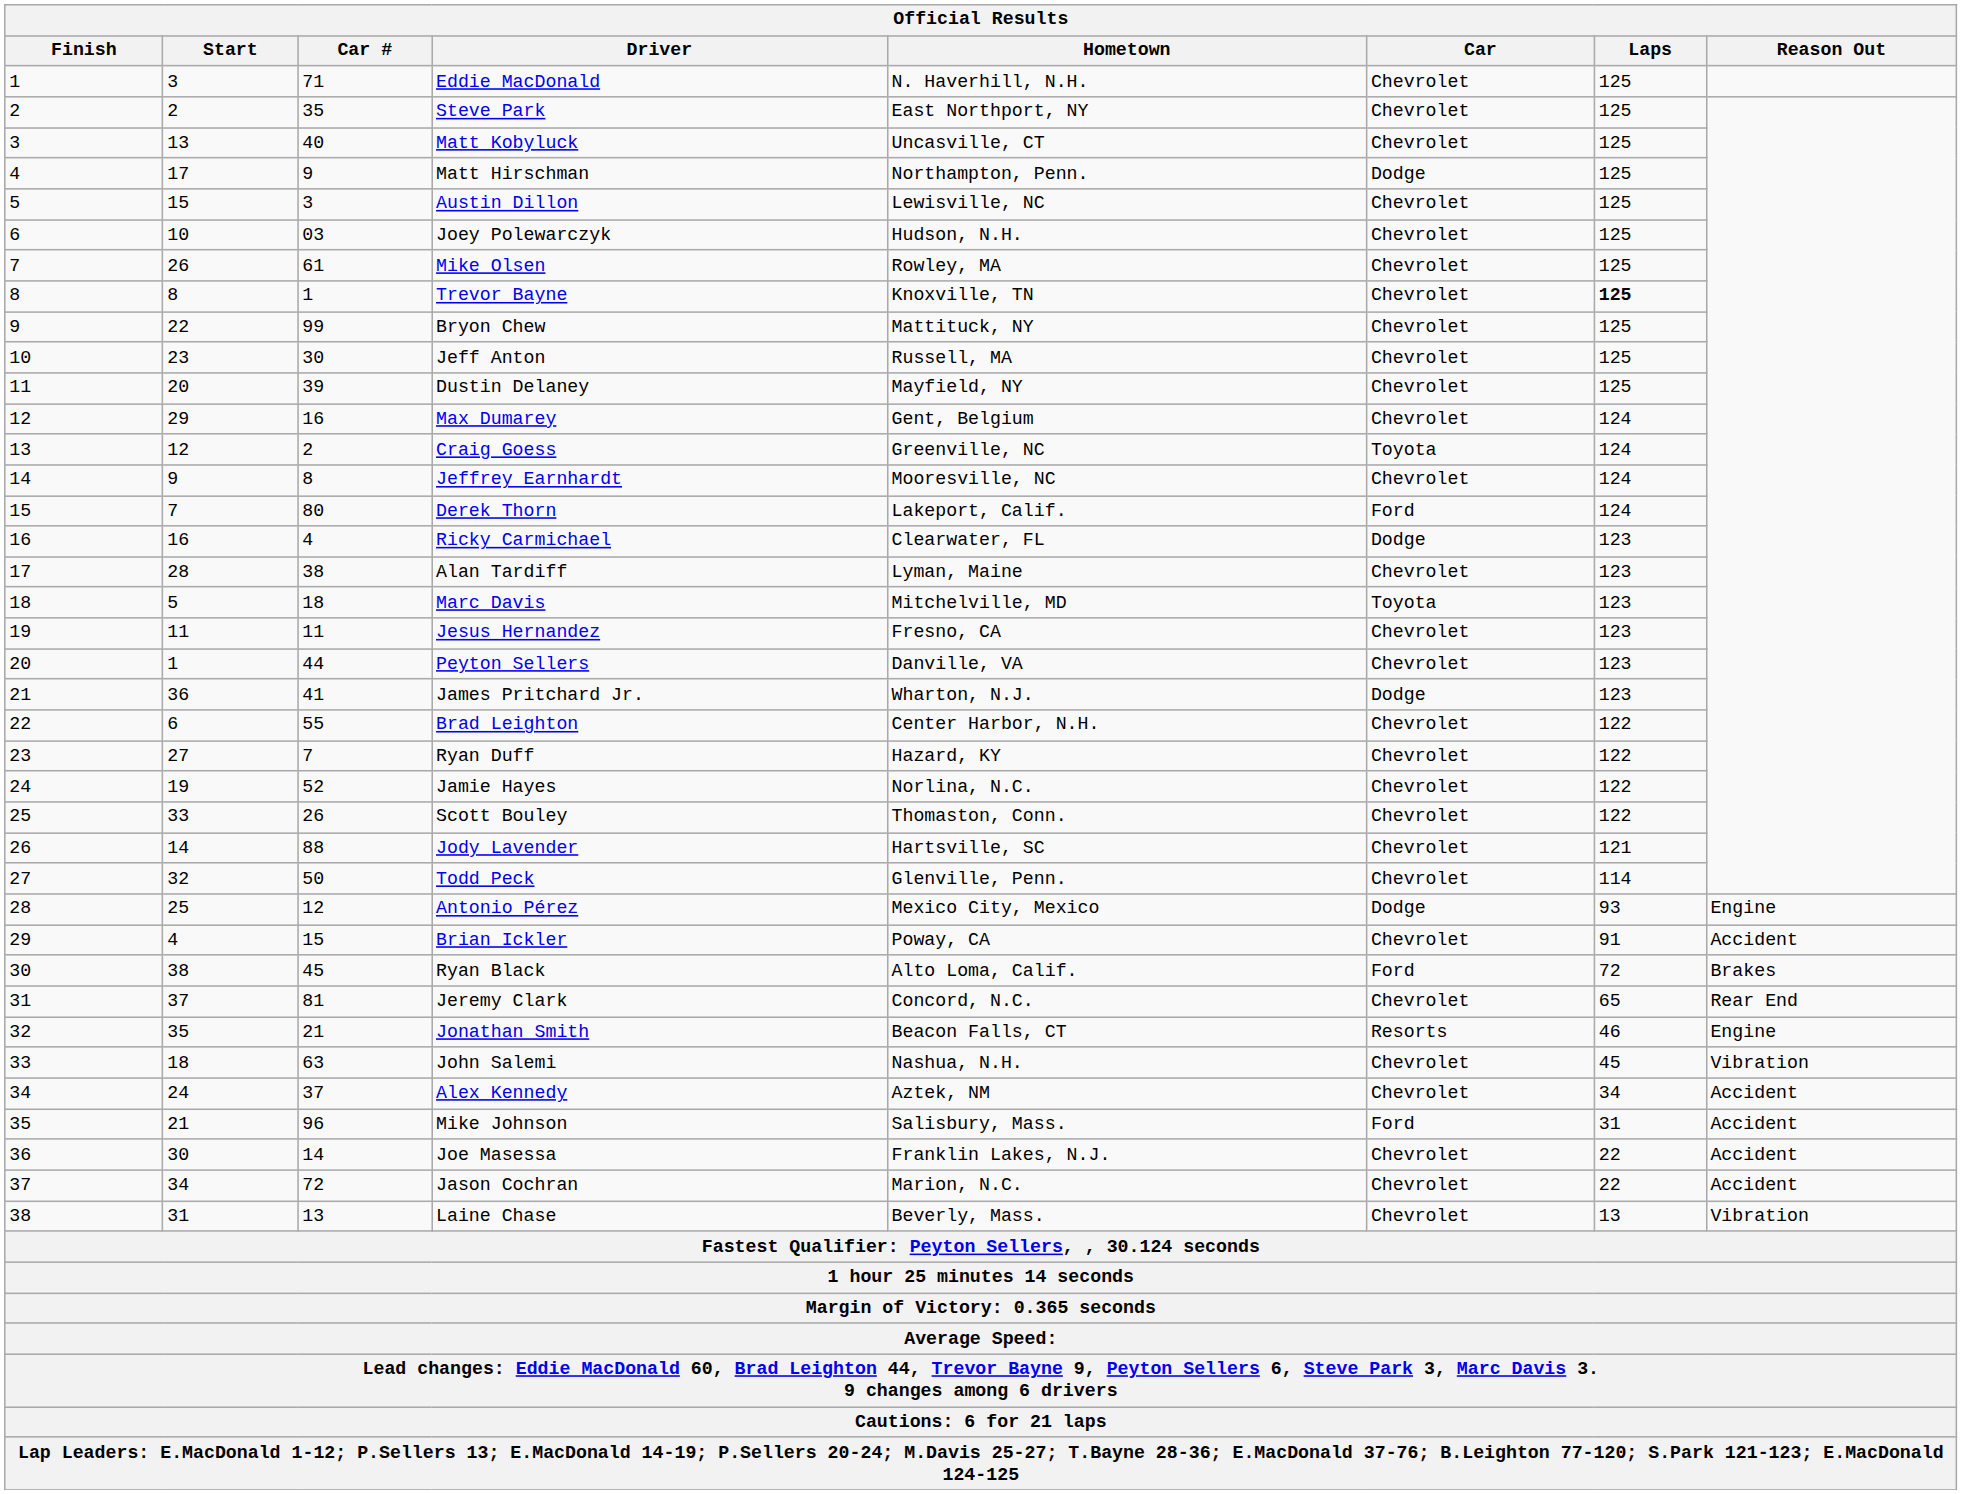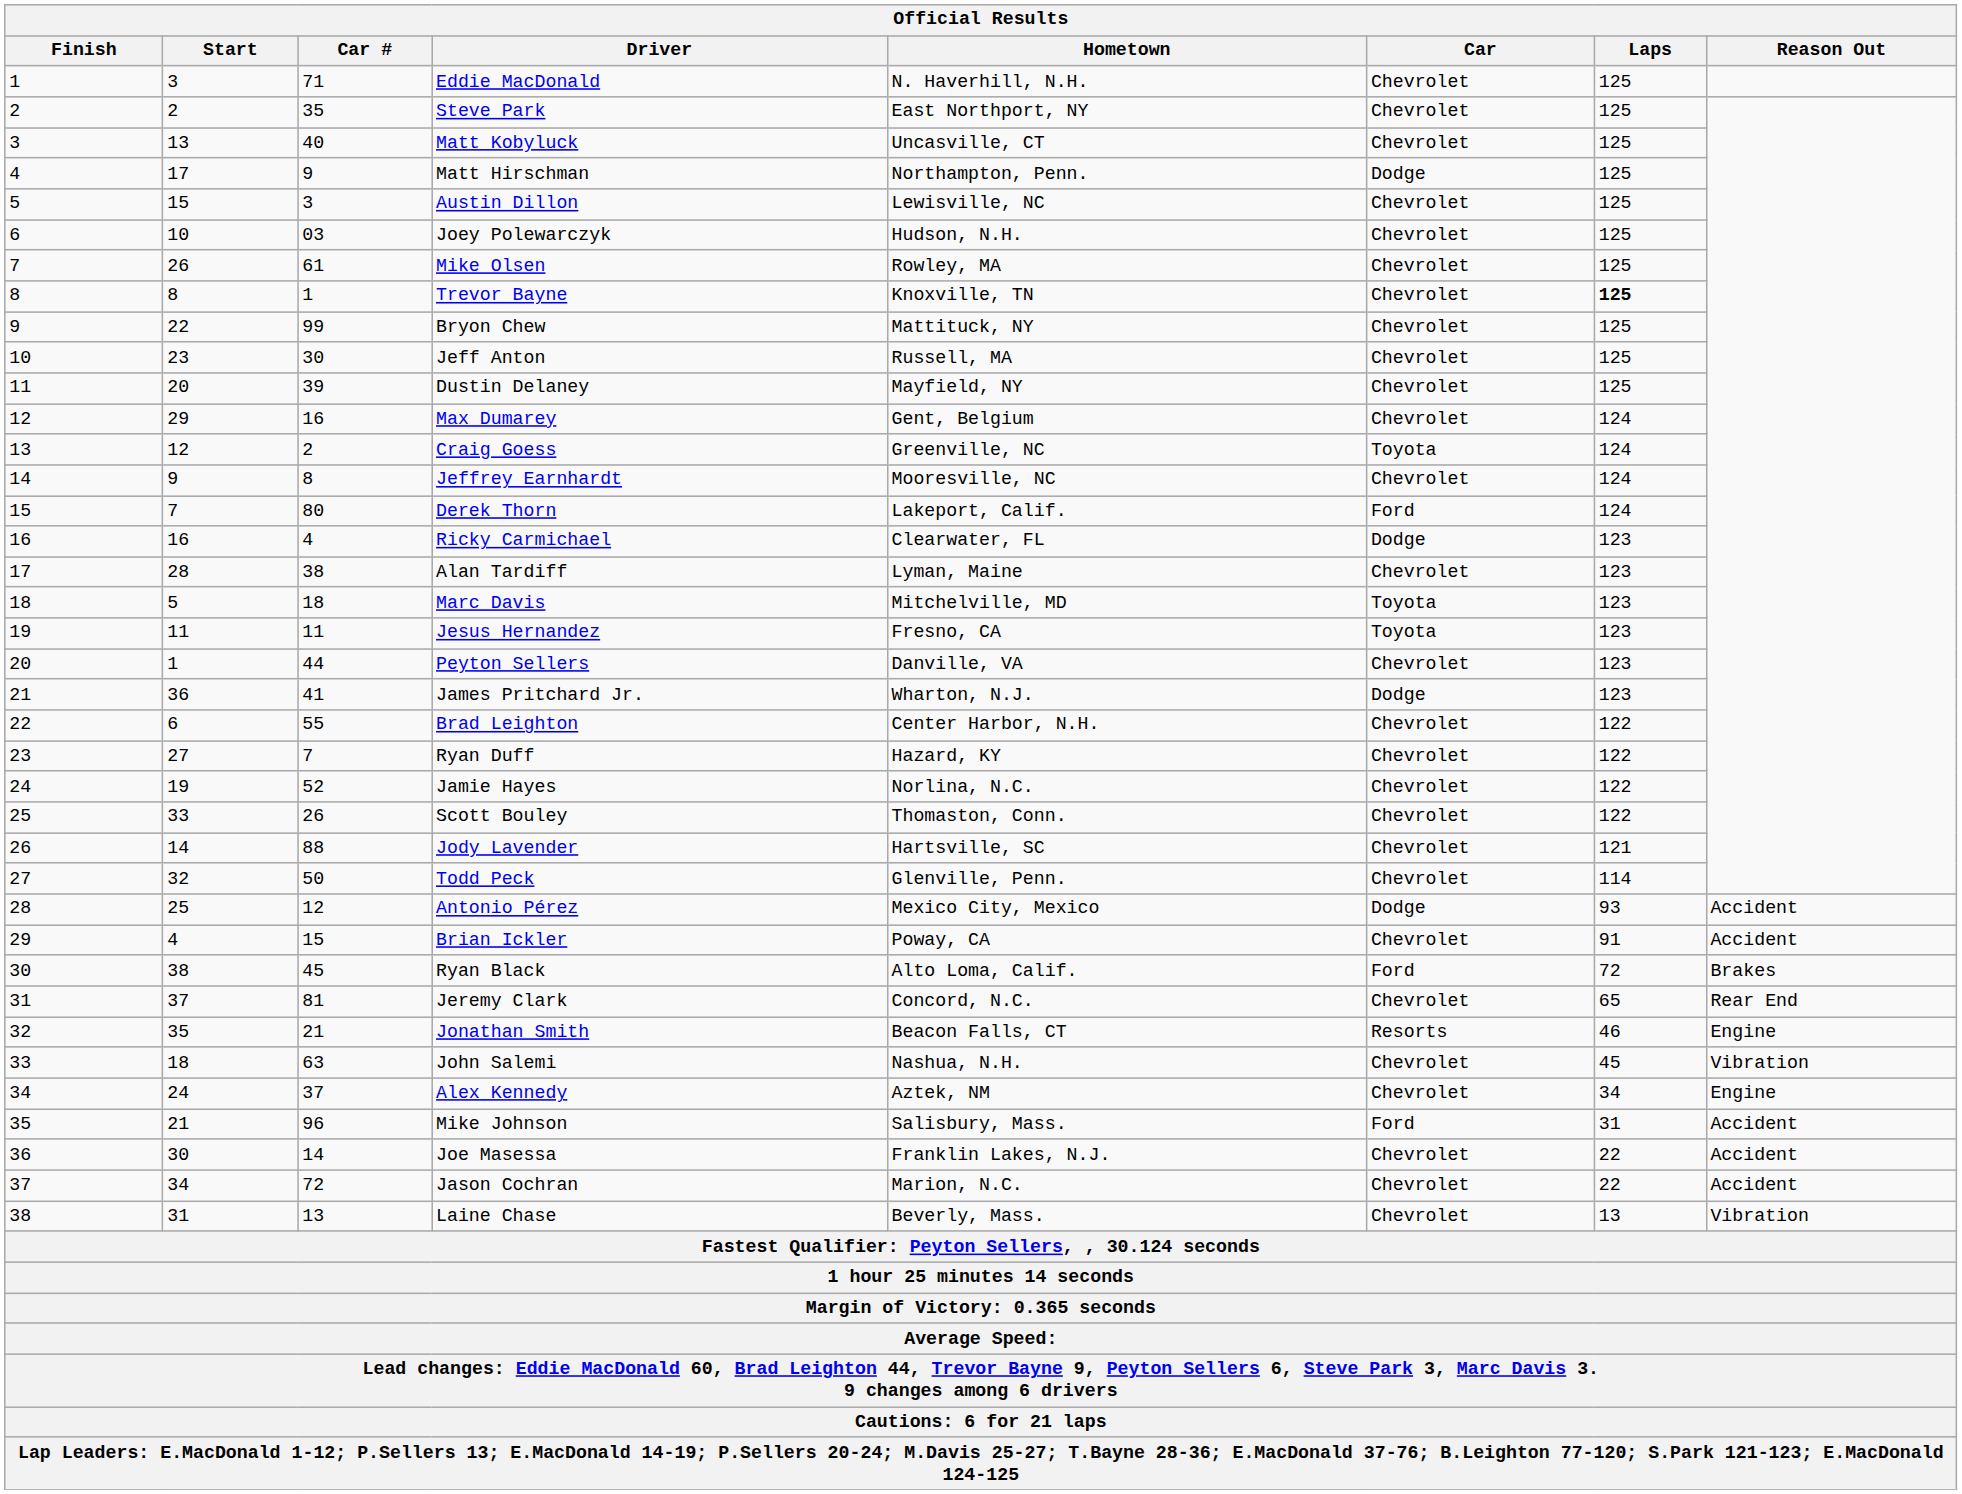 <table class="wikitable" style="font-size: 90%;">
 <tr>
 <th colspan=9>Official Results</th>
 </tr>
 <tr>
 <th>Finish</th>
 <th>Start</th>
 <th>Car #</th>
 <th>Driver</th>
 <th>Hometown</th>
 <th>Car</th>
 <th>Laps</th>
 <th>Reason Out</th>
 </tr>
 <tr>
 <td>1</td>
 <td>3</td>
 <td>71</td>
 <td><a href='#'>Eddie MacDonald</a></td>
 <td>N. Haverhill, N.H.</td>
 <td>Chevrolet</td>
 <td>125</td>
 <td></td>
 </tr>
 <tr>
 <td>2</td>
 <td>2</td>
 <td>35</td>
 <td><a href='#'>Steve Park</a></td>
 <td>East Northport, NY</td>
 <td>Chevrolet</td>
 <td>125</td>
 </tr>
 <tr>
 <td>3</td>
 <td>13</td>
 <td>40</td>
 <td><a href='#'>Matt Kobyluck</a></td>
 <td>Uncasville, CT</td>
 <td>Chevrolet</td>
 <td>125</td>
 </tr>
 <tr>
 <td>4</td>
 <td>17</td>
 <td>9</td>
 <td>Matt Hirschman</td>
 <td>Northampton, Penn.</td>
 <td>Dodge</td>
 <td>125</td>
 </tr>
 <tr>
 <td>5</td>
 <td>15</td>
 <td>3</td>
 <td><a href='#'>Austin Dillon</a></td>
 <td>Lewisville, NC</td>
 <td>Chevrolet</td>
 <td>125</td>
 </tr>
 <tr>
 <td>6</td>
 <td>10</td>
 <td>03</td>
 <td>Joey Polewarczyk</td>
 <td>Hudson, N.H.</td>
 <td>Chevrolet</td>
 <td>125</td>
 </tr>
 <tr>
 <td>7</td>
 <td>26</td>
 <td>61</td>
 <td><a href='#'>Mike Olsen</a></td>
 <td>Rowley, MA</td>
 <td>Chevrolet</td>
 <td>125</td>
 </tr>
 <tr>
 <td>8</td>
 <td>8</td>
 <td>1</td>
 <td><a href='#'>Trevor Bayne</a></td>
 <td>Knoxville, TN</td>
 <td>Chevrolet</td>
 <td><strong>125</strong></td>
 </tr>
 <tr>
 <td>9</td>
 <td>22</td>
 <td>99</td>
 <td>Bryon Chew</td>
 <td>Mattituck, NY</td>
 <td>Chevrolet</td>
 <td>125</td>
 </tr>
 <tr>
 <td>10</td>
 <td>23</td>
 <td>30</td>
 <td>Jeff Anton</td>
 <td>Russell, MA</td>
 <td>Chevrolet</td>
 <td>125</td>
 </tr>
 <tr>
 <td>11</td>
 <td>20</td>
 <td>39</td>
 <td>Dustin Delaney</td>
 <td>Mayfield, NY</td>
 <td>Chevrolet</td>
 <td>125</td>
 </tr>
 <tr>
 <td>12</td>
 <td>29</td>
 <td>16</td>
 <td><a href='#'>Max Dumarey</a></td>
 <td>Gent, Belgium</td>
 <td>Chevrolet</td>
 <td>124</td>
 </tr>
 <tr>
 <td>13</td>
 <td>12</td>
 <td>2</td>
 <td><a href='#'>Craig Goess</a></td>
 <td>Greenville, NC</td>
 <td>Toyota</td>
 <td>124</td>
 </tr>
 <tr>
 <td>14</td>
 <td>9</td>
 <td>8</td>
 <td><a href='#'>Jeffrey Earnhardt</a></td>
 <td>Mooresville, NC</td>
 <td>Chevrolet</td>
 <td>124</td>
 </tr>
 <tr>
 <td>15</td>
 <td>7</td>
 <td>80</td>
 <td><a href='#'>Derek Thorn</a></td>
 <td>Lakeport, Calif.</td>
 <td>Ford</td>
 <td>124</td>
 </tr>
 <tr>
 <td>16</td>
 <td>16</td>
 <td>4</td>
 <td><a href='#'>Ricky Carmichael</a></td>
 <td>Clearwater, FL</td>
 <td>Dodge</td>
 <td>123</td>
 </tr>
 <tr>
 <td>17</td>
 <td>28</td>
 <td>38</td>
 <td>Alan Tardiff</td>
 <td>Lyman, Maine</td>
 <td>Chevrolet</td>
 <td>123</td>
 </tr>
 <tr>
 <td>18</td>
 <td>5</td>
 <td>18</td>
 <td><a href='#'>Marc Davis</a></td>
 <td>Mitchelville, MD</td>
 <td>Toyota</td>
 <td>123</td>
 </tr>
 <tr>
 <td>19</td>
 <td>11</td>
 <td>11</td>
 <td><a href='#'>Jesus Hernandez</a></td>
 <td>Fresno, CA</td>
-<td>Chevrolet</td>
+<td>Toyota</td>
 <td>123</td>
 </tr>
 <tr>
 <td>20</td>
 <td>1</td>
 <td>44</td>
 <td><a href='#'>Peyton Sellers</a></td>
 <td>Danville, VA</td>
 <td>Chevrolet</td>
 <td>123</td>
 </tr>
 <tr>
 <td>21</td>
 <td>36</td>
 <td>41</td>
 <td>James Pritchard Jr.</td>
 <td>Wharton, N.J.</td>
 <td>Dodge</td>
 <td>123</td>
 </tr>
 <tr>
 <td>22</td>
 <td>6</td>
 <td>55</td>
 <td><a href='#'>Brad Leighton</a></td>
 <td>Center Harbor, N.H.</td>
 <td>Chevrolet</td>
 <td>122</td>
 </tr>
 <tr>
 <td>23</td>
 <td>27</td>
 <td>7</td>
 <td>Ryan Duff</td>
 <td>Hazard, KY</td>
 <td>Chevrolet</td>
 <td>122</td>
 </tr>
 <tr>
 <td>24</td>
 <td>19</td>
 <td>52</td>
 <td>Jamie Hayes</td>
 <td>Norlina, N.C.</td>
 <td>Chevrolet</td>
 <td>122</td>
 </tr>
 <tr>
 <td>25</td>
 <td>33</td>
 <td>26</td>
 <td>Scott Bouley</td>
 <td>Thomaston, Conn.</td>
 <td>Chevrolet</td>
 <td>122</td>
 </tr>
 <tr>
 <td>26</td>
 <td>14</td>
 <td>88</td>
 <td><a href='#'>Jody Lavender</a></td>
 <td>Hartsville, SC</td>
 <td>Chevrolet</td>
 <td>121</td>
 </tr>
 <tr>
 <td>27</td>
 <td>32</td>
 <td>50</td>
 <td><a href='#'>Todd Peck</a></td>
 <td>Glenville, Penn.</td>
 <td>Chevrolet</td>
 <td>114</td>
 </tr>
 <tr>
 <td>28</td>
 <td>25</td>
 <td>12</td>
 <td><a href='#'>Antonio Pérez</a></td>
 <td>Mexico City, Mexico</td>
 <td>Dodge</td>
 <td>93</td>
-<td>Engine</td>
+<td>Accident</td>
 </tr>
 <tr>
 <td>29</td>
 <td>4</td>
 <td>15</td>
 <td><a href='#'>Brian Ickler</a></td>
 <td>Poway, CA</td>
 <td>Chevrolet</td>
 <td>91</td>
 <td>Accident</td>
 </tr>
 <tr>
 <td>30</td>
 <td>38</td>
 <td>45</td>
 <td>Ryan Black</td>
 <td>Alto Loma, Calif.</td>
 <td>Ford</td>
 <td>72</td>
 <td>Brakes</td>
 </tr>
 <tr>
 <td>31</td>
 <td>37</td>
 <td>81</td>
 <td>Jeremy Clark</td>
 <td>Concord, N.C.</td>
 <td>Chevrolet</td>
 <td>65</td>
 <td>Rear End</td>
 </tr>
 <tr>
 <td>32</td>
 <td>35</td>
 <td>21</td>
 <td><a href='#'>Jonathan Smith</a></td>
 <td>Beacon Falls, CT</td>
 <td>Resorts</td>
 <td>46</td>
 <td>Engine</td>
 </tr>
 <tr>
 <td>33</td>
 <td>18</td>
 <td>63</td>
 <td>John Salemi</td>
 <td>Nashua, N.H.</td>
 <td>Chevrolet</td>
 <td>45</td>
 <td>Vibration</td>
 </tr>
 <tr>
 <td>34</td>
 <td>24</td>
 <td>37</td>
 <td><a href='#'>Alex Kennedy</a></td>
 <td>Aztek, NM</td>
 <td>Chevrolet</td>
 <td>34</td>
-<td>Accident</td>
+<td>Engine</td>
 </tr>
 <tr>
 <td>35</td>
 <td>21</td>
 <td>96</td>
 <td>Mike Johnson</td>
 <td>Salisbury, Mass.</td>
 <td>Ford</td>
 <td>31</td>
 <td>Accident</td>
 </tr>
 <tr>
 <td>36</td>
 <td>30</td>
 <td>14</td>
 <td>Joe Masessa</td>
 <td>Franklin Lakes, N.J.</td>
 <td>Chevrolet</td>
 <td>22</td>
 <td>Accident</td>
 </tr>
 <tr>
 <td>37</td>
 <td>34</td>
 <td>72</td>
 <td>Jason Cochran</td>
 <td>Marion, N.C.</td>
 <td>Chevrolet</td>
 <td>22</td>
 <td>Accident</td>
 </tr>
 <tr>
 <td>38</td>
 <td>31</td>
 <td>13</td>
 <td>Laine Chase</td>
 <td>Beverly, Mass.</td>
 <td>Chevrolet</td>
 <td>13</td>
 <td>Vibration</td>
 </tr>
 <tr>
 <th colspan=9>Fastest Qualifier: <a href='#'>Peyton Sellers</a>, , 30.124 seconds</th>
 </tr>
 <tr>
 <th colspan=9>1 hour 25 minutes 14 seconds</th>
 </tr>
 <tr>
 <th colspan=9>Margin of Victory: 0.365 seconds</th>
 </tr>
 <tr>
 <th colspan=9>Average Speed: </th>
 </tr>
 <tr>
 <th colspan=9>Lead changes: <a href='#'>Eddie MacDonald</a> 60, <a href='#'>Brad Leighton</a> 44, <a href='#'>Trevor Bayne</a> 9, <a href='#'>Peyton Sellers</a> 6, <a href='#'>Steve Park</a> 3, <a href='#'>Marc Davis</a> 3.<br>9 changes among 6 drivers</th>
 </tr>
 <tr>
 <th colspan=9>Cautions: 6 for 21 laps</th>
 </tr>
 <tr>
 <th colspan=9>Lap Leaders: E.MacDonald 1-12; P.Sellers 13; E.MacDonald 14-19; P.Sellers 20-24; M.Davis 25-27; T.Bayne 28-36; E.MacDonald 37-76; B.Leighton 77-120; S.Park 121-123; E.MacDonald 124-125</th>
 </tr>
 </table>
